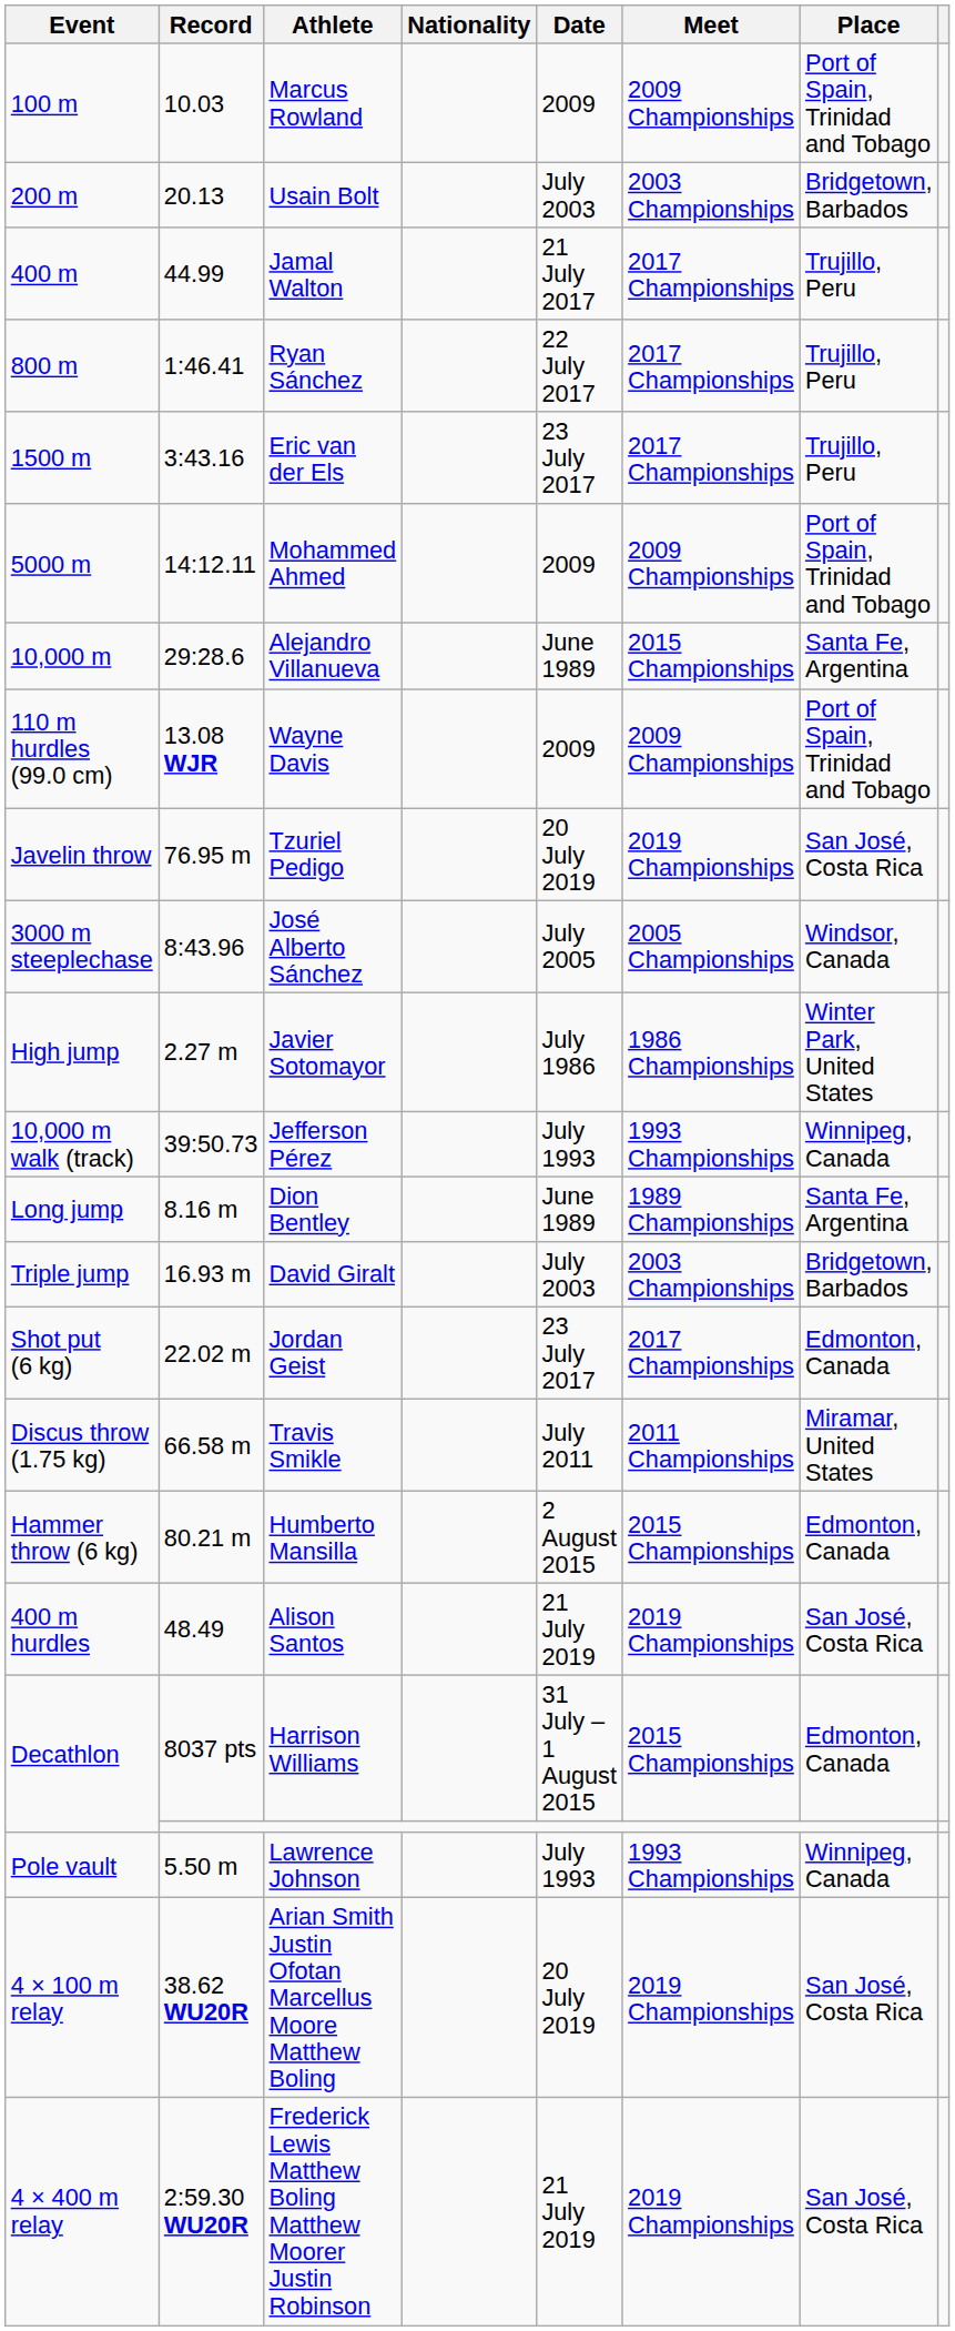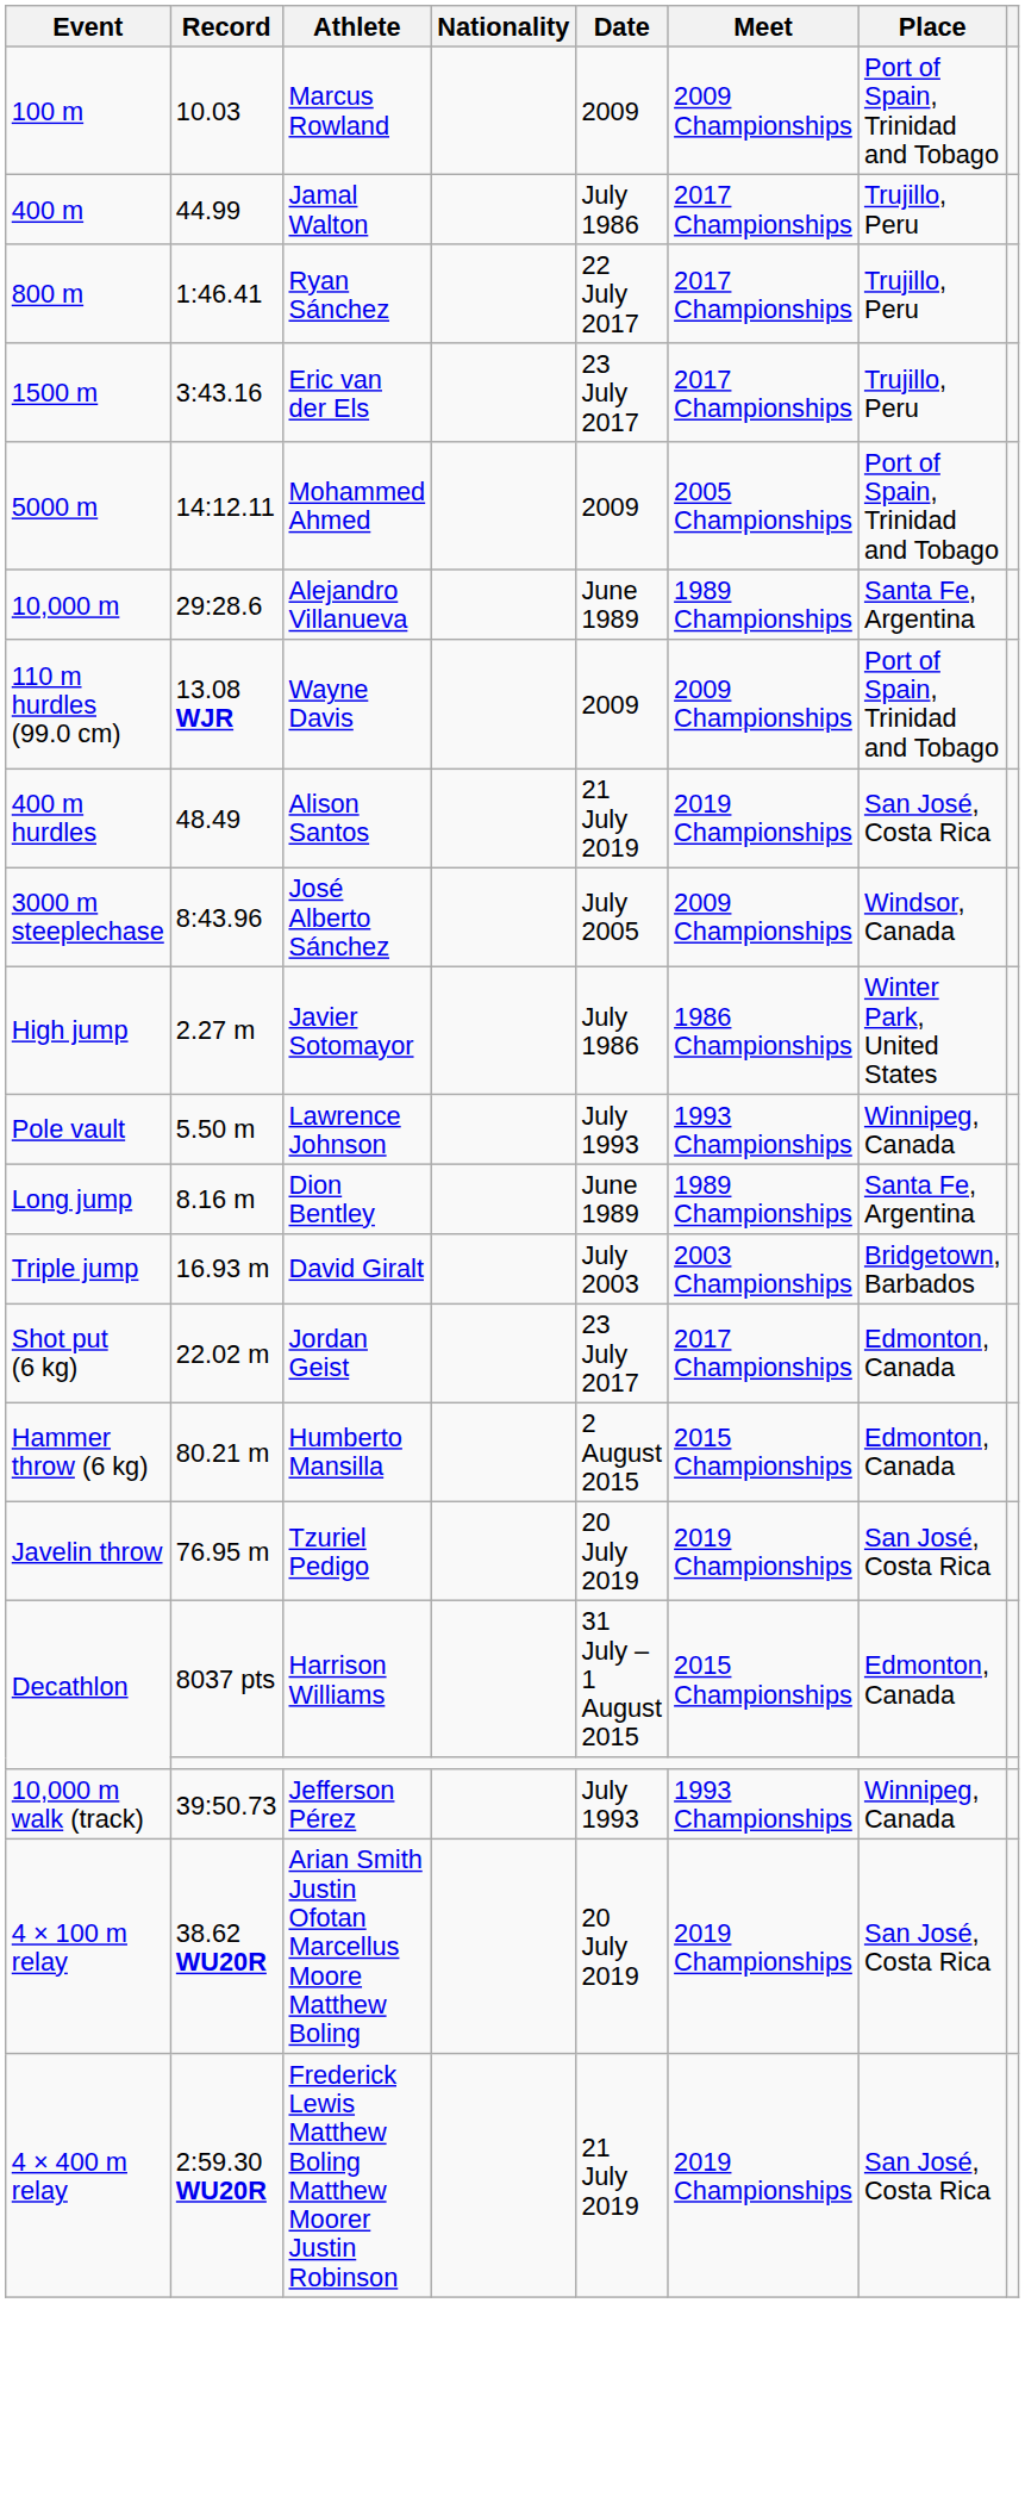 <table class="wikitable" style="font-size:95%; width: 95%;">
 <tr>
 <th>Event</th>
 <th>Record</th>
 <th>Athlete</th>
 <th>Nationality</th>
 <th>Date</th>
 <th>Meet</th>
 <th>Place</th>
 <th></th>
 </tr>
 <tr>
 <td><a href='#'>100 m</a></td>
 <td>10.03 </td>
 <td><a href='#'>Marcus Rowland</a></td>
 <td></td>
 <td>2009</td>
 <td><a href='#'>2009 Championships</a></td>
 <td><a href='#'>Port of Spain</a>, Trinidad and Tobago</td>
 <td></td>
 </tr>
 <tr>
-<td><a href='#'>200 m</a></td>
-<td>20.13 </td>
-<td><a href='#'>Usain Bolt</a></td>
-<td></td>
-<td>July 2003</td>
-<td><a href='#'>2003 Championships</a></td>
-<td><a href='#'>Bridgetown</a>, Barbados</td>
-<td></td>
-</tr>
-<tr>
 <td><a href='#'>400 m</a></td>
 <td>44.99</td>
 <td><a href='#'>Jamal Walton</a></td>
 <td></td>
-<td>21 July 2017</td>
+<td>July 1986</td>
 <td><a href='#'>2017 Championships</a></td>
 <td><a href='#'>Trujillo</a>, Peru</td>
 <td></td>
 </tr>
 <tr>
 <td><a href='#'>800 m</a></td>
 <td>1:46.41</td>
 <td><a href='#'>Ryan Sánchez</a></td>
 <td></td>
 <td>22 July 2017</td>
 <td><a href='#'>2017 Championships</a></td>
 <td><a href='#'>Trujillo</a>, Peru</td>
 <td></td>
 </tr>
 <tr>
 <td><a href='#'>1500 m</a></td>
 <td>3:43.16</td>
 <td><a href='#'>Eric van der Els</a></td>
 <td></td>
 <td>23 July 2017</td>
 <td><a href='#'>2017 Championships</a></td>
 <td><a href='#'>Trujillo</a>, Peru</td>
 <td></td>
 </tr>
 <tr>
 <td><a href='#'>5000 m</a></td>
 <td>14:12.11</td>
 <td><a href='#'>Mohammed Ahmed</a></td>
 <td></td>
 <td>2009</td>
-<td><a href='#'>2009 Championships</a></td>
+<td><a href='#'>2005 Championships</a></td>
 <td><a href='#'>Port of Spain</a>, Trinidad and Tobago</td>
 <td></td>
 </tr>
 <tr>
 <td><a href='#'>10,000 m</a></td>
 <td>29:28.6</td>
 <td><a href='#'>Alejandro Villanueva</a></td>
 <td></td>
 <td>June 1989</td>
-<td><a href='#'>2015 Championships</a></td>
+<td><a href='#'>1989 Championships</a></td>
 <td><a href='#'>Santa Fe</a>, Argentina</td>
 <td></td>
 </tr>
 <tr>
 <td><a href='#'>110 m hurdles</a> (99.0 cm)</td>
 <td>13.08  <strong><a href='#'>WJR</a></strong></td>
 <td><a href='#'>Wayne Davis</a></td>
 <td></td>
 <td>2009</td>
 <td><a href='#'>2009 Championships</a></td>
 <td><a href='#'>Port of Spain</a>, Trinidad and Tobago</td>
 <td></td>
 </tr>
 <tr>
-<td><a href='#'>Javelin throw</a></td>
-<td>76.95 m </td>
-<td><a href='#'>Tzuriel Pedigo</a></td>
+<td><a href='#'>400 m hurdles</a></td>
+<td>48.49 </td>
+<td><a href='#'>Alison Santos</a></td>
 <td></td>
-<td>20 July 2019</td>
+<td>21 July 2019</td>
 <td><a href='#'>2019 Championships</a></td>
 <td><a href='#'>San José</a>, Costa Rica</td>
 <td></td>
 </tr>
 <tr>
 <td><a href='#'>3000 m steeplechase</a></td>
 <td>8:43.96</td>
 <td><a href='#'>José Alberto Sánchez</a></td>
 <td></td>
 <td>July 2005</td>
-<td><a href='#'>2005 Championships</a></td>
+<td><a href='#'>2009 Championships</a></td>
 <td><a href='#'>Windsor</a>, Canada</td>
 <td></td>
 </tr>
 <tr>
 <td><a href='#'>High jump</a></td>
 <td>2.27 m</td>
 <td><a href='#'>Javier Sotomayor</a></td>
 <td></td>
 <td>July 1986</td>
 <td><a href='#'>1986 Championships</a></td>
 <td><a href='#'>Winter Park</a>, United States</td>
 <td></td>
 </tr>
 <tr>
-<td><a href='#'>10,000 m walk</a> (track)</td>
-<td>39:50.73</td>
-<td><a href='#'>Jefferson Pérez</a></td>
+<td><a href='#'>Pole vault</a></td>
+<td>5.50 m</td>
+<td><a href='#'>Lawrence Johnson</a></td>
 <td></td>
 <td>July 1993</td>
 <td><a href='#'>1993 Championships</a></td>
 <td><a href='#'>Winnipeg</a>, Canada</td>
 <td></td>
 </tr>
 <tr>
 <td><a href='#'>Long jump</a></td>
 <td>8.16 m</td>
 <td><a href='#'>Dion Bentley</a></td>
 <td></td>
 <td>June 1989</td>
 <td><a href='#'>1989 Championships</a></td>
 <td><a href='#'>Santa Fe</a>, Argentina</td>
 <td></td>
 </tr>
 <tr>
 <td><a href='#'>Triple jump</a></td>
 <td>16.93 m </td>
 <td><a href='#'>David Giralt</a></td>
 <td></td>
 <td>July 2003</td>
 <td><a href='#'>2003 Championships</a></td>
 <td><a href='#'>Bridgetown</a>, Barbados</td>
 <td></td>
 </tr>
 <tr>
 <td><a href='#'>Shot put</a> (6 kg)</td>
 <td>22.02 m</td>
 <td><a href='#'>Jordan Geist</a></td>
 <td></td>
 <td>23 July 2017</td>
 <td><a href='#'>2017 Championships</a></td>
 <td><a href='#'>Edmonton</a>, Canada</td>
 <td></td>
 </tr>
 <tr>
-<td><a href='#'>Discus throw</a> (1.75 kg)</td>
-<td>66.58 m</td>
-<td><a href='#'>Travis Smikle</a></td>
-<td></td>
-<td>July 2011</td>
-<td><a href='#'>2011 Championships</a></td>
-<td><a href='#'>Miramar</a>, United States</td>
-<td></td>
-</tr>
-<tr>
 <td><a href='#'>Hammer throw</a> (6 kg)</td>
 <td>80.21 m</td>
 <td><a href='#'>Humberto Mansilla</a></td>
 <td></td>
 <td>2 August 2015</td>
 <td><a href='#'>2015 Championships</a></td>
 <td><a href='#'>Edmonton</a>, Canada</td>
 <td></td>
 </tr>
 <tr>
-<td><a href='#'>400 m hurdles</a></td>
-<td>48.49 </td>
-<td><a href='#'>Alison Santos</a></td>
+<td><a href='#'>Javelin throw</a></td>
+<td>76.95 m </td>
+<td><a href='#'>Tzuriel Pedigo</a></td>
 <td></td>
-<td>21 July 2019</td>
+<td>20 July 2019</td>
 <td><a href='#'>2019 Championships</a></td>
 <td><a href='#'>San José</a>, Costa Rica</td>
 <td></td>
 </tr>
 <tr>
 <td rowspan=2><a href='#'>Decathlon</a></td>
 <td>8037 pts</td>
 <td><a href='#'>Harrison Williams</a></td>
 <td></td>
 <td>31 July – 1 August 2015</td>
 <td><a href='#'>2015 Championships</a></td>
 <td><a href='#'>Edmonton</a>, Canada</td>
 <td></td>
 </tr>
 <tr>
 <td colspan=6></td>
 <td></td>
 </tr>
 <tr>
-<td><a href='#'>Pole vault</a></td>
-<td>5.50 m</td>
-<td><a href='#'>Lawrence Johnson</a></td>
+<td><a href='#'>10,000 m walk</a> (track)</td>
+<td>39:50.73</td>
+<td><a href='#'>Jefferson Pérez</a></td>
 <td></td>
 <td>July 1993</td>
 <td><a href='#'>1993 Championships</a></td>
 <td><a href='#'>Winnipeg</a>, Canada</td>
 <td></td>
 </tr>
 <tr>
 <td><a href='#'>4 × 100 m relay</a></td>
 <td>38.62  <strong><a href='#'>WU20R</a></strong></td>
 <td><a href='#'>Arian Smith</a><br><a href='#'>Justin Ofotan</a><br><a href='#'>Marcellus Moore</a><br><a href='#'>Matthew Boling</a></td>
 <td></td>
 <td>20 July 2019</td>
 <td><a href='#'>2019 Championships</a></td>
 <td><a href='#'>San José</a>, Costa Rica</td>
 <td></td>
 </tr>
 <tr>
 <td><a href='#'>4 × 400 m relay</a></td>
 <td>2:59.30  <strong><a href='#'>WU20R</a></strong></td>
 <td><a href='#'>Frederick Lewis</a><br><a href='#'>Matthew Boling</a><br><a href='#'>Matthew Moorer</a><br><a href='#'>Justin Robinson</a></td>
 <td></td>
 <td>21 July 2019</td>
 <td><a href='#'>2019 Championships</a></td>
 <td><a href='#'>San José</a>, Costa Rica</td>
 <td></td>
 </tr>
 </table>
